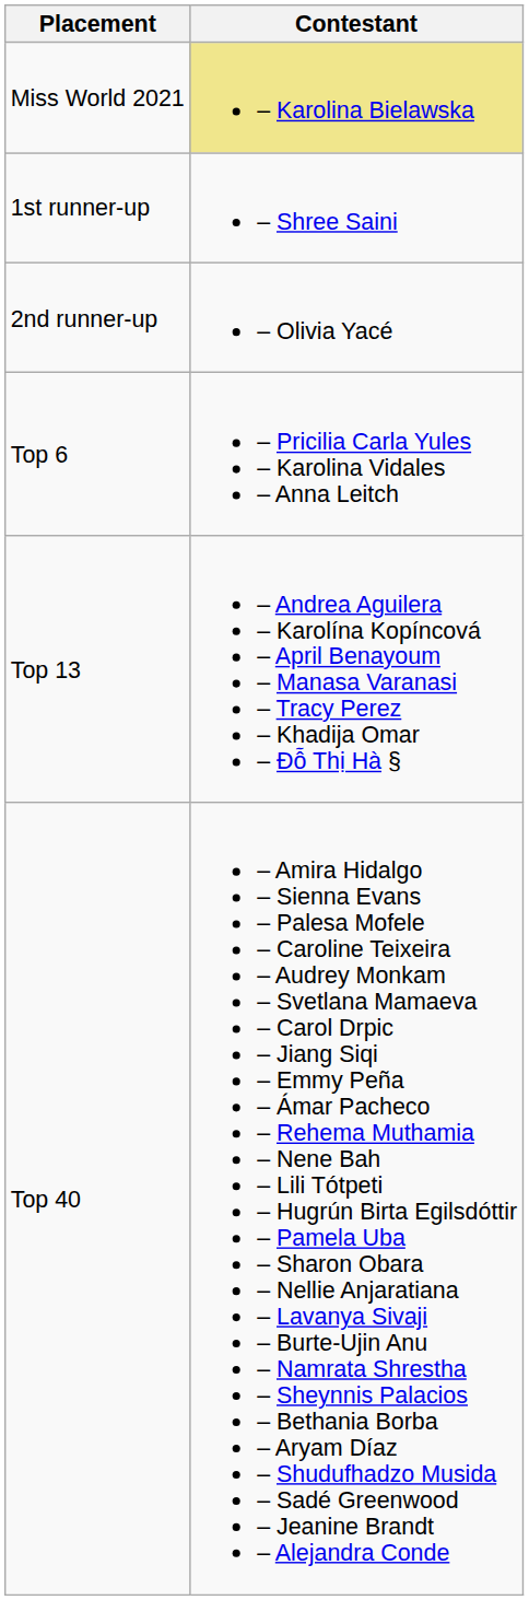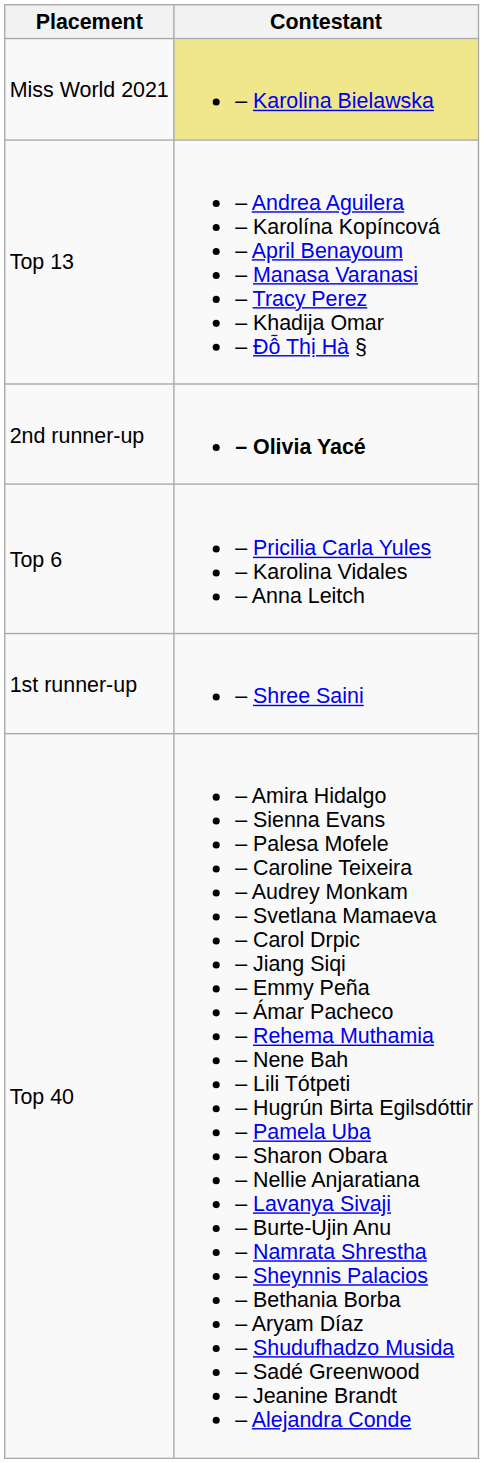 <table class="wikitable sortable" style="font-size:95%;">
 <tr>
 <th>Placement</th>
 <th>Contestant</th>
 </tr>
 <tr>
 <td>Miss World 2021</td>
 <td style="background: khaki;"><br><ul><li> – <a href='#'>Karolina Bielawska</a></li></ul></td>
 </tr>
 <tr>
-<td>1st runner-up</td>
-<td><br><ul><li> – <a href='#'>Shree Saini</a></li></ul></td>
+<td>Top 13</td>
+<td><br><ul><li> – <a href='#'>Andrea Aguilera</a></li><li> – Karolína Kopíncová</li><li> – <a href='#'>April Benayoum</a></li><li> – <a href='#'>Manasa Varanasi</a></li><li> – <a href='#'>Tracy Perez</a></li><li> – Khadija Omar</li><li> – <a href='#'>Đỗ Thị Hà</a> §</li></ul></td>
 </tr>
 <tr>
 <td>2nd runner-up</td>
-<td><br><ul><li> – Olivia Yacé</li></ul></td>
+<td><strong><br><ul><li> – Olivia Yacé</li></ul></strong></td>
 </tr>
 <tr>
 <td>Top 6</td>
 <td><br><ul><li> – <a href='#'>Pricilia Carla Yules</a></li><li> – Karolina Vidales</li><li> – Anna Leitch</li></ul></td>
 </tr>
 <tr>
-<td>Top 13</td>
-<td><br><ul><li> – <a href='#'>Andrea Aguilera</a></li><li> – Karolína Kopíncová</li><li> – <a href='#'>April Benayoum</a></li><li> – <a href='#'>Manasa Varanasi</a></li><li> – <a href='#'>Tracy Perez</a></li><li> – Khadija Omar</li><li> – <a href='#'>Đỗ Thị Hà</a> §</li></ul></td>
+<td>1st runner-up</td>
+<td><br><ul><li> – <a href='#'>Shree Saini</a></li></ul></td>
 </tr>
 <tr>
 <td>Top 40</td>
 <td><br><ul><li> – Amira Hidalgo</li><li> – Sienna Evans</li><li> – Palesa Mofele</li><li> – Caroline Teixeira</li><li> – Audrey Monkam</li><li> – Svetlana Mamaeva</li><li> – Carol Drpic</li><li> – Jiang Siqi</li><li> – Emmy Peña</li><li> – Ámar Pacheco</li><li> – <a href='#'>Rehema Muthamia</a></li><li> – Nene Bah</li><li> – Lili Tótpeti</li><li> – Hugrún Birta Egilsdóttir</li><li> – <a href='#'>Pamela Uba</a></li><li> – Sharon Obara</li><li> – Nellie Anjaratiana</li><li> – <a href='#'>Lavanya Sivaji</a></li><li> – Burte-Ujin Anu</li><li> – <a href='#'>Namrata Shrestha</a></li><li> – <a href='#'>Sheynnis Palacios</a></li><li> – Bethania Borba</li><li> – Aryam Díaz</li><li> – <a href='#'>Shudufhadzo Musida</a></li><li> – Sadé Greenwood</li><li> – Jeanine Brandt</li><li> – <a href='#'>Alejandra Conde</a></li></ul></td>
 </tr>
 </table>
